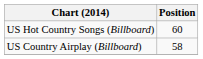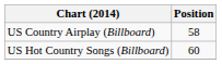 <table class="wikitable sortable">
 <tr>
 <th scope="col">Chart (2014)</th>
 <th scope="col">Position</th>
 </tr>
 <tr>
+<td>US Country Airplay (<em>Billboard</em>)</td>
+<td align="center">58</td>
+</tr>
+<tr>
 <td>US Hot Country Songs (<em>Billboard</em>)</td>
 <td align="center">60</td>
 </tr>
 <tr>
-<td>US Country Airplay (<em>Billboard</em>)</td>
-<td align="center">58</td>
-</tr>
-<tr>
 </tr>
 </table>
